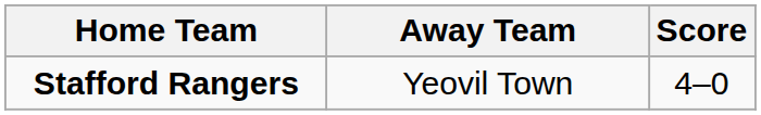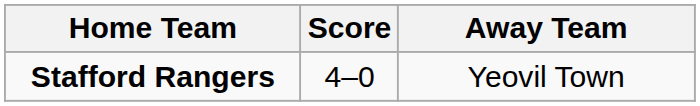 <table class="wikitable" style="text-align:center">
 <tr>
 <th width=150>Home Team</th>
+<th width=20>Score</th>
 <th width=150>Away Team</th>
-<th width=20>Score</th>
 </tr>
 <tr>
 <td><strong>Stafford Rangers</strong></td>
+<td>4–0</td>
 <td>Yeovil Town</td>
-<td>4–0</td>
 </tr>
 </table>
